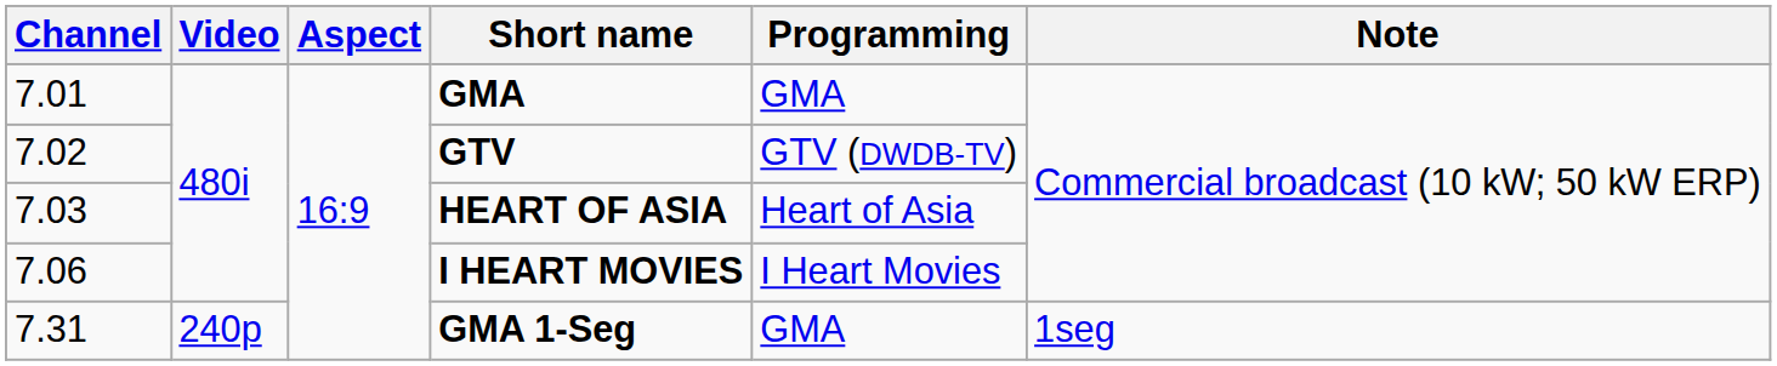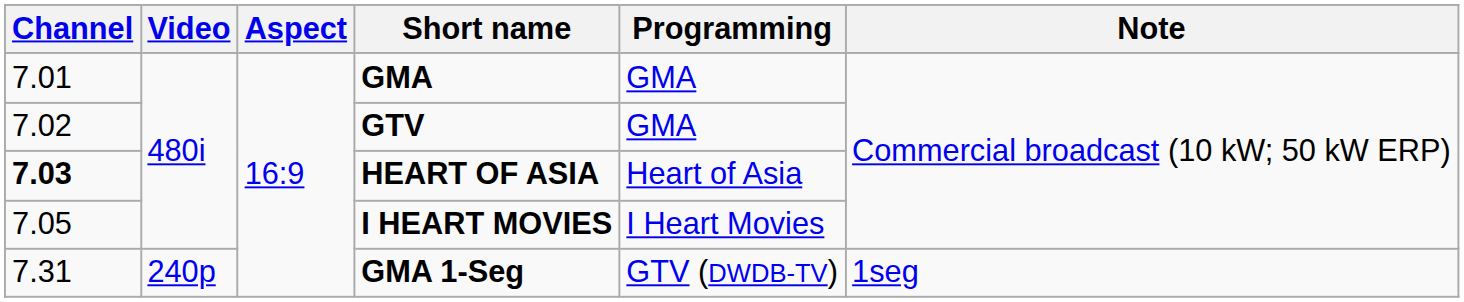 <table class="wikitable">
 <tr>
 <th><a href='#'>Channel</a></th>
 <th><a href='#'>Video</a></th>
 <th><a href='#'>Aspect</a></th>
 <th>Short name</th>
 <th>Programming</th>
 <th>Note</th>
 </tr>
 <tr>
 <td>7.01</td>
 <td rowspan="4"><a href='#'>480i</a></td>
 <td rowspan="5"><a href='#'>16:9</a></td>
 <td><strong>GMA</strong></td>
 <td><a href='#'>GMA</a> </td>
 <td rowspan="4"><a href='#'>Commercial broadcast</a> (10 kW; 50 kW ERP)</td>
 </tr>
 <tr>
 <td>7.02</td>
 <td><strong>GTV</strong></td>
-<td><a href='#'>GTV</a> (<small><a href='#'>DWDB-TV</a></small>)</td>
+<td><a href='#'>GMA</a></td>
 </tr>
 <tr>
-<td>7.03</td>
+<td><strong>7.03</strong></td>
 <td><strong>HEART OF ASIA</strong></td>
 <td><a href='#'>Heart of Asia</a></td>
 </tr>
 <tr>
-<td>7.06</td>
+<td>7.05</td>
 <td><strong>I HEART MOVIES</strong></td>
 <td><a href='#'>I Heart Movies</a></td>
 </tr>
 <tr>
 <td>7.31</td>
 <td><a href='#'>240p</a></td>
 <td><strong>GMA 1-Seg</strong></td>
-<td><a href='#'>GMA</a></td>
+<td><a href='#'>GTV</a> (<small><a href='#'>DWDB-TV</a></small>)</td>
 <td><a href='#'>1seg</a></td>
 </tr>
 </table>
